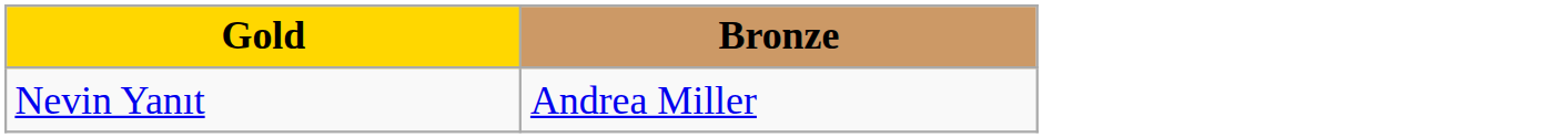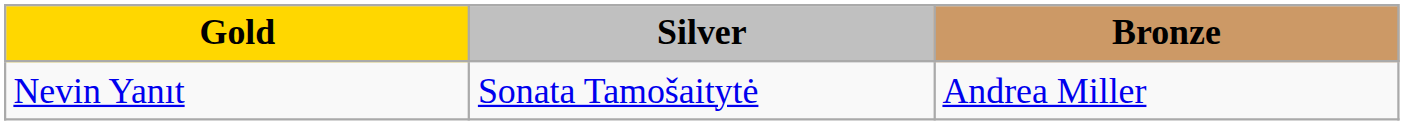 <table class="wikitable" style="text-align:left">
 <tr align="center">
 <td width=200 bgcolor=gold><strong>Gold</strong></td>
+<td width=200 bgcolor=silver><strong>Silver</strong></td>
 <td width=200 bgcolor=CC9966><strong>Bronze</strong></td>
 </tr>
 <tr>
 <td><a href='#'>Nevin Yanıt</a><br><em></em></td>
+<td><a href='#'>Sonata Tamošaitytė</a><br><em></em></td>
 <td><a href='#'>Andrea Miller</a><br><em></em></td>
 </tr>
 </table>
